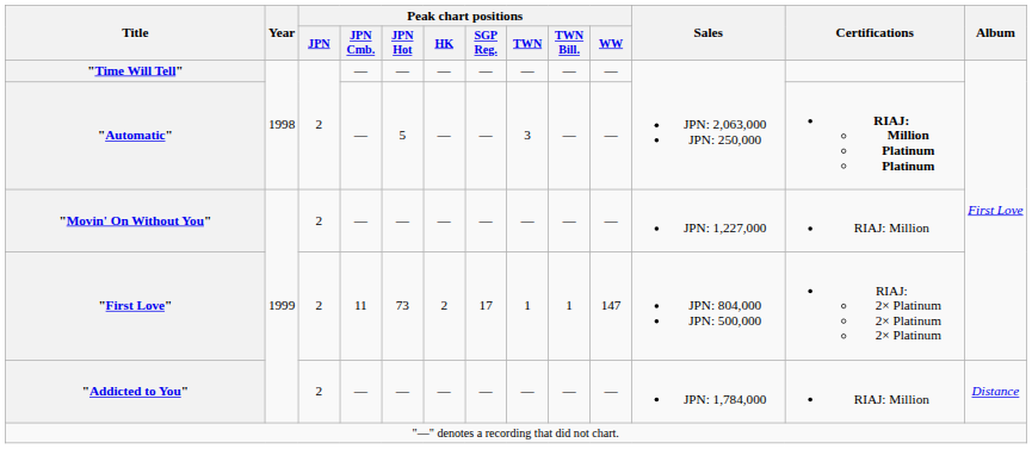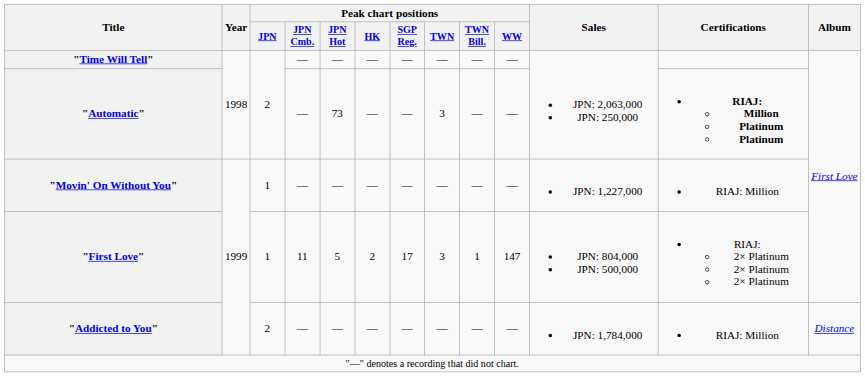 <table class="wikitable plainrowheaders" style="text-align:center;">
 <tr>
 <th rowspan="2" scope="col" style="width:19em;">Title</th>
 <th rowspan="2" scope="col">Year</th>
 <th colspan="8" scope="col">Peak chart positions</th>
 <th rowspan="2" scope="col" style="width:11em;">Sales</th>
 <th rowspan="2" scope="col" style="width:13em;">Certifications</th>
 <th rowspan="2" scope="col">Album</th>
 </tr>
 <tr>
 <th scope="col" style="width:3em;font-size:90%;"><a href='#'>JPN</a><br></th>
 <th scope="col" style="width:3em;font-size:90%;"><a href='#'>JPN Cmb.</a><br></th>
 <th scope="col" style="width:3em;font-size:90%;"><a href='#'>JPN Hot</a><br></th>
 <th scope="col" style="width:3em;font-size:90%;"><a href='#'>HK</a><br></th>
 <th scope="col" style="width:3em;font-size:90%;"><a href='#'>SGP<br>Reg.</a><br></th>
 <th scope="col" style="width:3em;font-size:90%;"><a href='#'>TWN</a><br></th>
 <th scope="col" style="width:3em;font-size:90%;"><a href='#'>TWN<br>Bill.</a><br></th>
 <th scope="col" style="width:3em;font-size:90%;"><a href='#'>WW</a><br></th>
 </tr>
 <tr>
 <th scope="row">"<a href='#'>Time Will Tell</a>"</th>
 <td rowspan="2">1998</td>
 <td rowspan="2">2</td>
 <td>—</td>
 <td>—</td>
 <td>—</td>
 <td>—</td>
 <td>—</td>
 <td>—</td>
 <td>—</td>
 <td rowspan="2"><br><ul><li>JPN: 2,063,000</li><li>JPN: 250,000 </li></ul></td>
 <td></td>
 <td rowspan="4"><em><a href='#'>First Love</a></em></td>
 </tr>
 <tr>
 <th scope="row">"<a href='#'>Automatic</a>"</th>
 <td>—</td>
-<td>5 </td>
+<td>73</td>
 <td>—</td>
 <td>—</td>
 <td>3</td>
 <td>—</td>
 <td>—</td>
 <td><strong><br><ul><li>RIAJ:<ul><li>Million </li><li>Platinum </li><li>Platinum </li></ul></li></ul></strong></td>
 </tr>
 <tr>
 <th scope="row">"<a href='#'>Movin' On Without You</a>"</th>
 <td rowspan="3">1999</td>
-<td>2</td>
+<td>1</td>
 <td>—</td>
 <td>—</td>
 <td>—</td>
 <td>—</td>
 <td>—</td>
 <td>—</td>
 <td>—</td>
 <td><br><ul><li>JPN: 1,227,000</li></ul></td>
 <td><br><ul><li>RIAJ: Million </li></ul></td>
 </tr>
 <tr>
 <th scope="row">"<a href='#'>First Love</a>"</th>
-<td>2</td>
+<td>1</td>
 <td>11</td>
-<td>73</td>
+<td>5 </td>
 <td>2</td>
 <td>17</td>
-<td>1</td>
+<td>3</td>
 <td>1</td>
 <td>147</td>
 <td><br><ul><li>JPN: 804,000</li><li>JPN: 500,000 </li></ul></td>
 <td><br><ul><li>RIAJ:<ul><li>2× Platinum </li><li>2× Platinum </li><li>2× Platinum </li></ul></li></ul></td>
 </tr>
 <tr>
 <th scope="row">"<a href='#'>Addicted to You</a>"</th>
 <td>2</td>
 <td>—</td>
 <td>—</td>
 <td>—</td>
 <td>—</td>
 <td>—</td>
 <td>—</td>
 <td>—</td>
 <td><br><ul><li>JPN: 1,784,000</li></ul></td>
 <td><br><ul><li>RIAJ: Million </li></ul></td>
 <td><em><a href='#'>Distance</a></em></td>
 </tr>
 <tr>
 <td colspan="13" style="font-size:90%;">"—" denotes a recording that did not chart.</td>
 </tr>
 </table>
